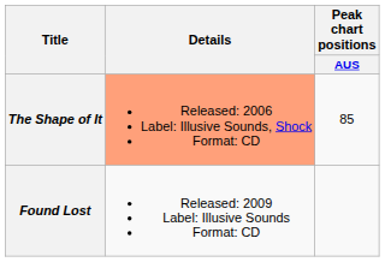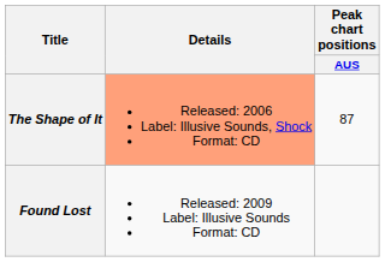 <table class="wikitable plainrowheaders" style="text-align:center">
 <tr>
 <th scope="col" rowspan="2">Title</th>
 <th scope="col" rowspan="2">Details</th>
 <th scope="col" colspan="1">Peak chart positions</th>
 </tr>
 <tr>
 <th scope="col" style="width:3em;font-size:90%;"><a href='#'>AUS</a><br></th>
 </tr>
 <tr>
 <th scope="row"><em>The Shape of It</em></th>
 <td style="background: lightsalmon;"><br><ul><li>Released: 2006</li><li>Label: Illusive Sounds, <a href='#'>Shock</a></li><li>Format: CD</li></ul></td>
-<td>85</td>
+<td>87</td>
 </tr>
 <tr>
 <th><em>Found Lost</em></th>
 <td><br><ul><li>Released: 2009</li><li>Label: Illusive Sounds</li><li>Format: CD</li></ul></td>
 <td></td>
 </tr>
 </table>
